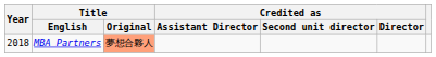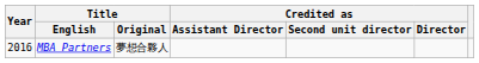 <table class="wikitable sortable plainrowheaders">
 <tr>
 <th rowspan="2">Year</th>
 <th colspan="2">Title</th>
 <th colspan="3">Credited as</th>
 <th rowspan="2"></th>
 </tr>
 <tr>
 <th>English</th>
 <th>Original</th>
 <th>Assistant Director</th>
 <th>Second unit director</th>
 <th>Director</th>
 </tr>
 <tr>
-<td>2018</td>
+<td>2016</td>
 <td><em><a href='#'>MBA Partners</a></em></td>
-<td style="background: lightsalmon;">夢想合夥人</td>
+<td>夢想合夥人</td>
 <td></td>
 <td></td>
 <td></td>
 <td></td>
 </tr>
 </table>
